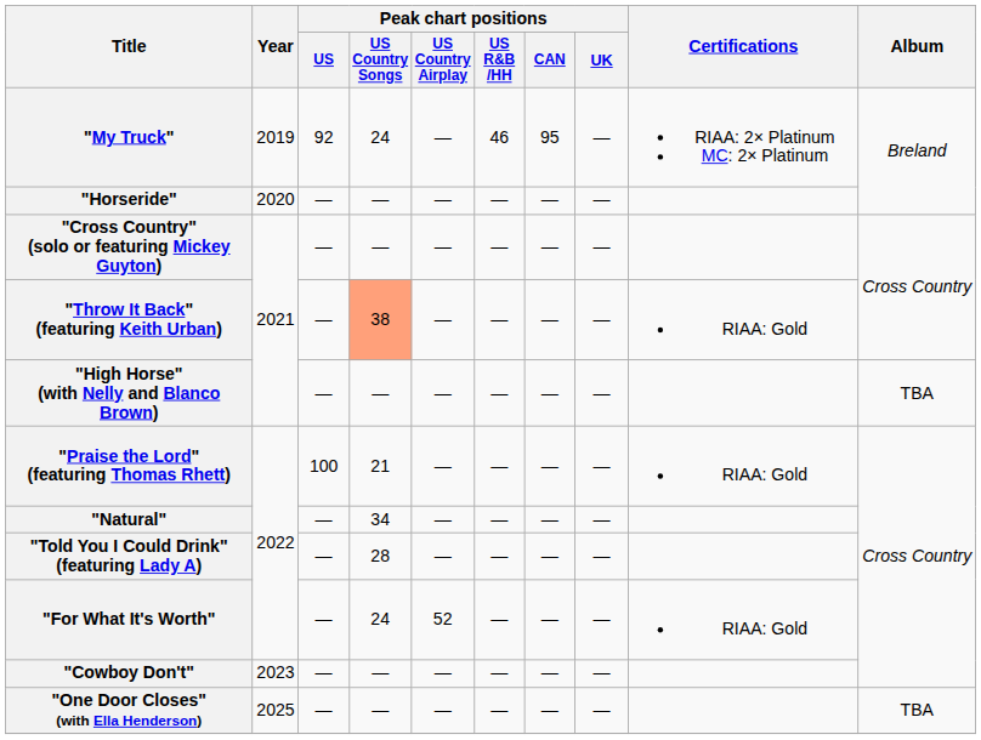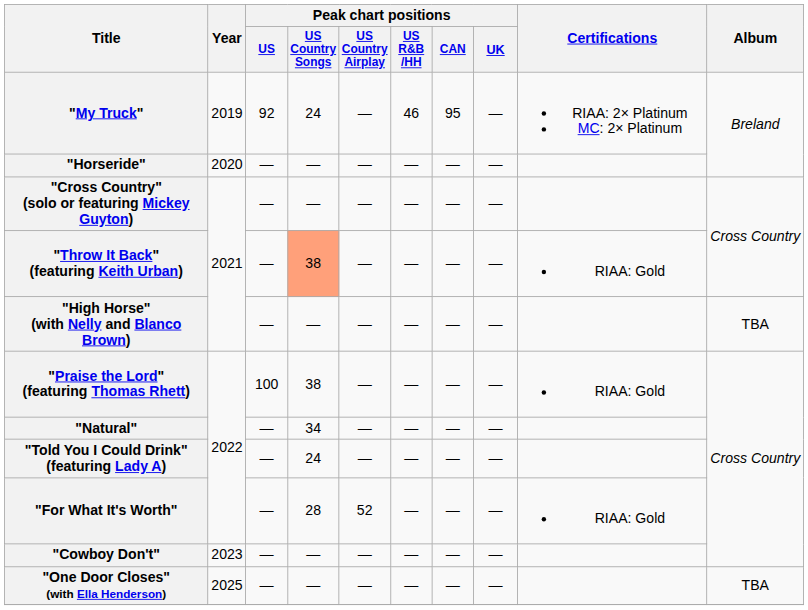 <table class="wikitable plainrowheaders" style="text-align:center;">
 <tr>
 <th scope="col" rowspan="2" style="width:14em;">Title</th>
 <th scope="col" rowspan="2">Year</th>
 <th scope="col" colspan="6">Peak chart positions</th>
 <th scope="col" rowspan="2" style="width:13em;"><a href='#'>Certifications</a></th>
 <th scope="col" rowspan="2">Album</th>
 </tr>
 <tr>
 <th scope="col" style="width:3em;font-size:85%;"><a href='#'>US</a><br></th>
 <th scope="col" style="width:3em;font-size:85%;"><a href='#'>US Country Songs</a><br></th>
 <th scope="col" style="width:3em;font-size:85%;"><a href='#'>US Country Airplay</a><br></th>
 <th scope="col" style="width:3em;font-size:85%;"><a href='#'>US<br>R&B<br>/HH</a><br></th>
 <th scope="col" style="width:3em;font-size:85%;"><a href='#'>CAN</a><br></th>
 <th scope="col" style="width:3em;font-size:90%;"><a href='#'>UK</a><br></th>
 </tr>
 <tr>
 <th scope="row">"<a href='#'>My Truck</a>"</th>
 <td>2019</td>
 <td>92</td>
 <td>24</td>
 <td>—</td>
 <td>46</td>
 <td>95</td>
 <td>—</td>
 <td><br><ul><li>RIAA: 2× Platinum</li><li><a href='#'>MC</a>: 2× Platinum</li></ul></td>
 <td rowspan="2"><em>Breland</em></td>
 </tr>
 <tr>
 <th scope="row">"Horseride"</th>
 <td>2020</td>
 <td>—</td>
 <td>—</td>
 <td>—</td>
 <td>—</td>
 <td>—</td>
 <td>—</td>
 <td></td>
 </tr>
 <tr>
 <th scope="row">"Cross Country"<br><span>(solo or featuring <a href='#'>Mickey Guyton</a>)</span></th>
 <td rowspan="3">2021</td>
 <td>—</td>
 <td>—</td>
 <td>—</td>
 <td>—</td>
 <td>—</td>
 <td>—</td>
 <td></td>
 <td rowspan="2"><em>Cross Country</em></td>
 </tr>
 <tr>
 <th scope="row">"<a href='#'>Throw It Back</a>"<br><span>(featuring <a href='#'>Keith Urban</a>)</span></th>
 <td>—</td>
 <td style="background: lightsalmon;">38</td>
 <td>—</td>
 <td>—</td>
 <td>—</td>
 <td>—</td>
 <td><br><ul><li>RIAA: Gold</li></ul></td>
 </tr>
 <tr>
 <th scope="row">"High Horse"<br><span>(with <a href='#'>Nelly</a> and <a href='#'>Blanco Brown</a>)</span></th>
 <td>—</td>
 <td>—</td>
 <td>—</td>
 <td>—</td>
 <td>—</td>
 <td>—</td>
 <td></td>
 <td>TBA</td>
 </tr>
 <tr>
 <th scope="row">"<a href='#'>Praise the Lord</a>"<br><span>(featuring <a href='#'>Thomas Rhett</a>)</span></th>
 <td rowspan="4">2022</td>
 <td>100</td>
-<td>21</td>
+<td>38</td>
 <td>—</td>
 <td>—</td>
 <td>—</td>
 <td>—</td>
 <td><br><ul><li>RIAA: Gold</li></ul></td>
 <td rowspan="5"><em>Cross Country</em></td>
 </tr>
 <tr>
 <th scope="row">"Natural"</th>
 <td>—</td>
 <td>34</td>
 <td>—</td>
 <td>—</td>
 <td>—</td>
 <td>—</td>
 <td></td>
 </tr>
 <tr>
 <th scope="row">"Told You I Could Drink"<br><span>(featuring <a href='#'>Lady A</a>)</span></th>
 <td>—</td>
-<td>28</td>
+<td>24</td>
 <td>—</td>
 <td>—</td>
 <td>—</td>
 <td>—</td>
 <td></td>
 </tr>
 <tr>
 <th scope="row">"For What It's Worth"</th>
 <td>—</td>
-<td>24</td>
+<td>28</td>
 <td>52</td>
 <td>—</td>
 <td>—</td>
 <td>—</td>
 <td><br><ul><li>RIAA: Gold</li></ul></td>
 </tr>
 <tr>
 <th scope="row">"Cowboy Don't"</th>
 <td>2023</td>
 <td>—</td>
 <td>—</td>
 <td>—</td>
 <td>—</td>
 <td>—</td>
 <td>—</td>
 <td></td>
 </tr>
 <tr>
 <th scope="row">"One Door Closes"<br><small>(with <a href='#'>Ella Henderson</a>)<br></small></th>
 <td>2025</td>
 <td>—</td>
 <td>—</td>
 <td>—</td>
 <td>—</td>
 <td>—</td>
 <td>—</td>
 <td></td>
 <td>TBA</td>
 </tr>
 <tr>
 </tr>
 </table>
